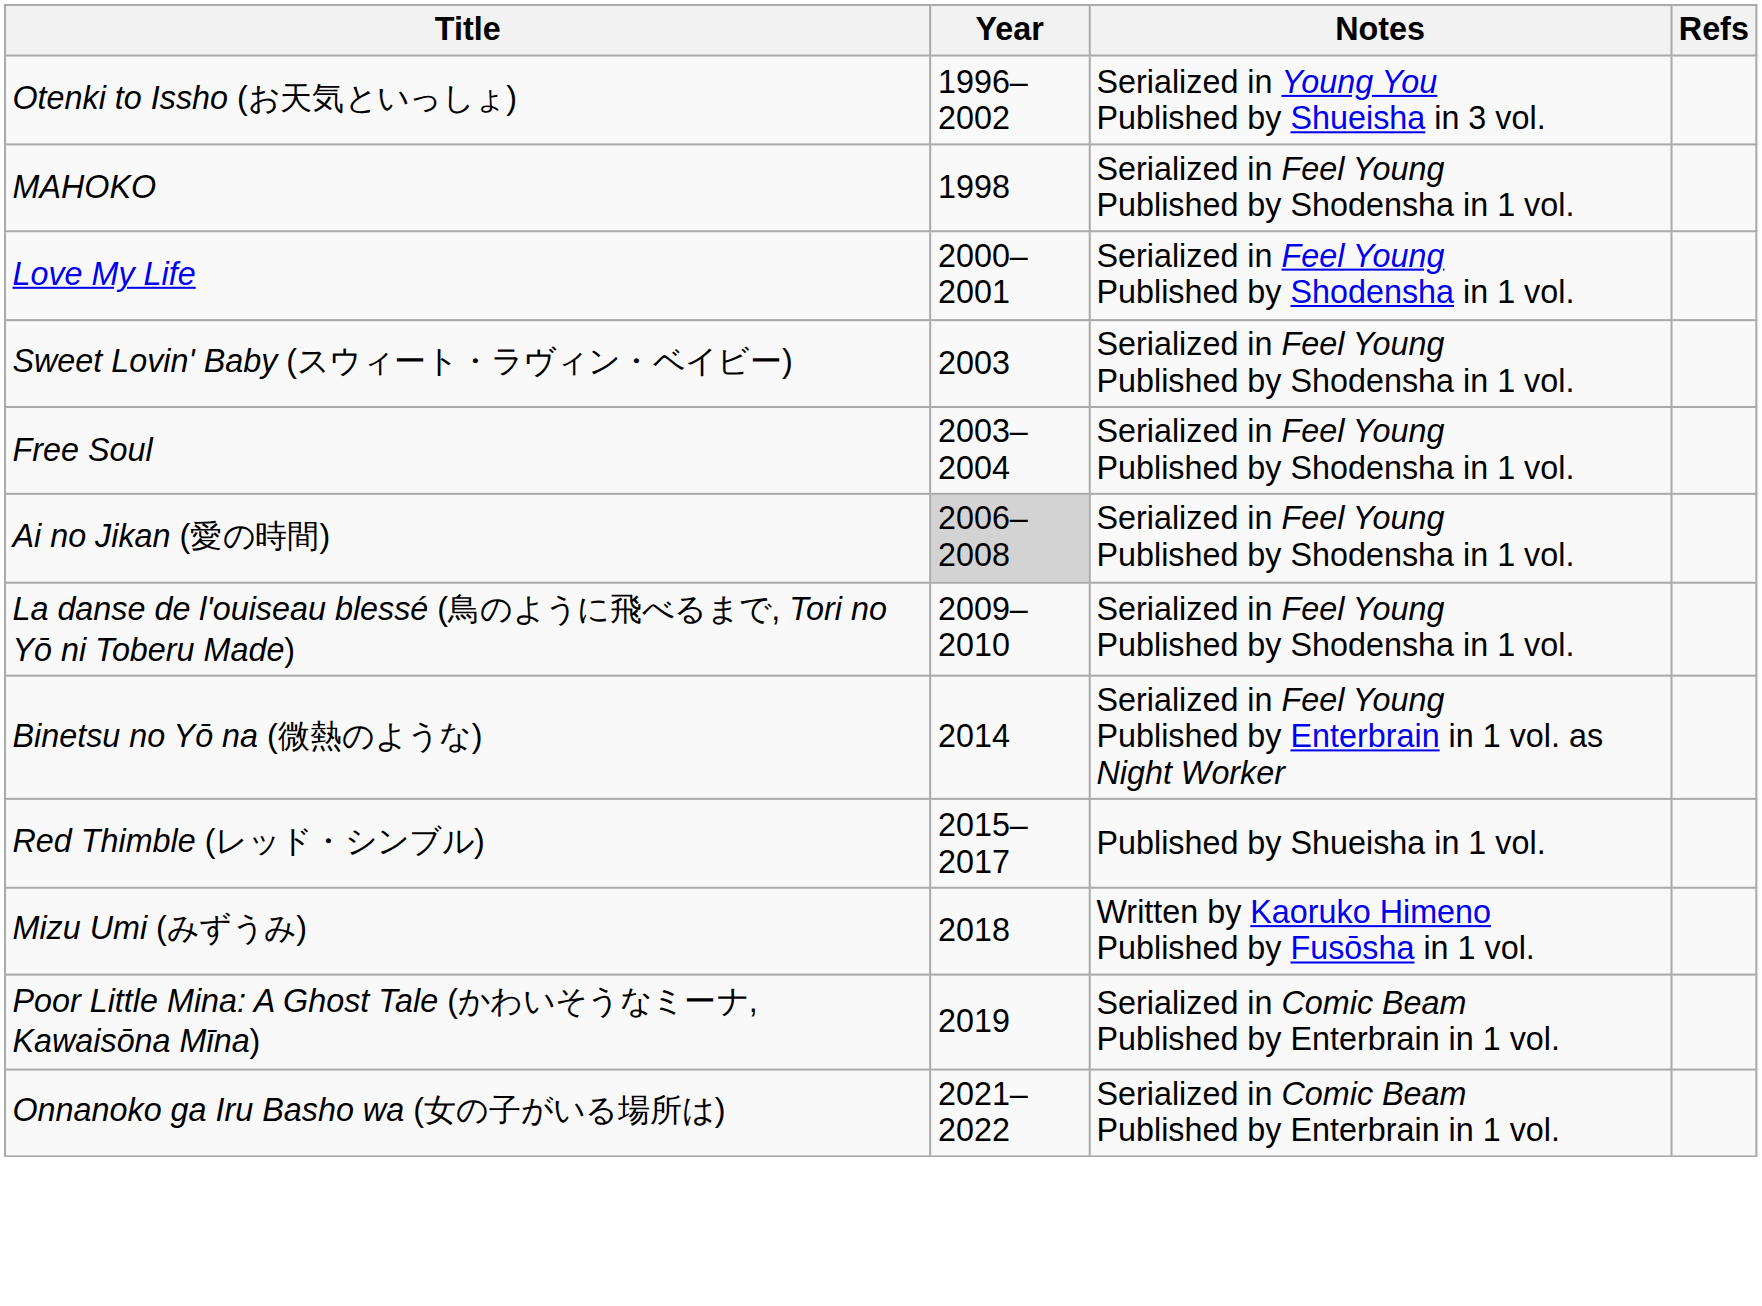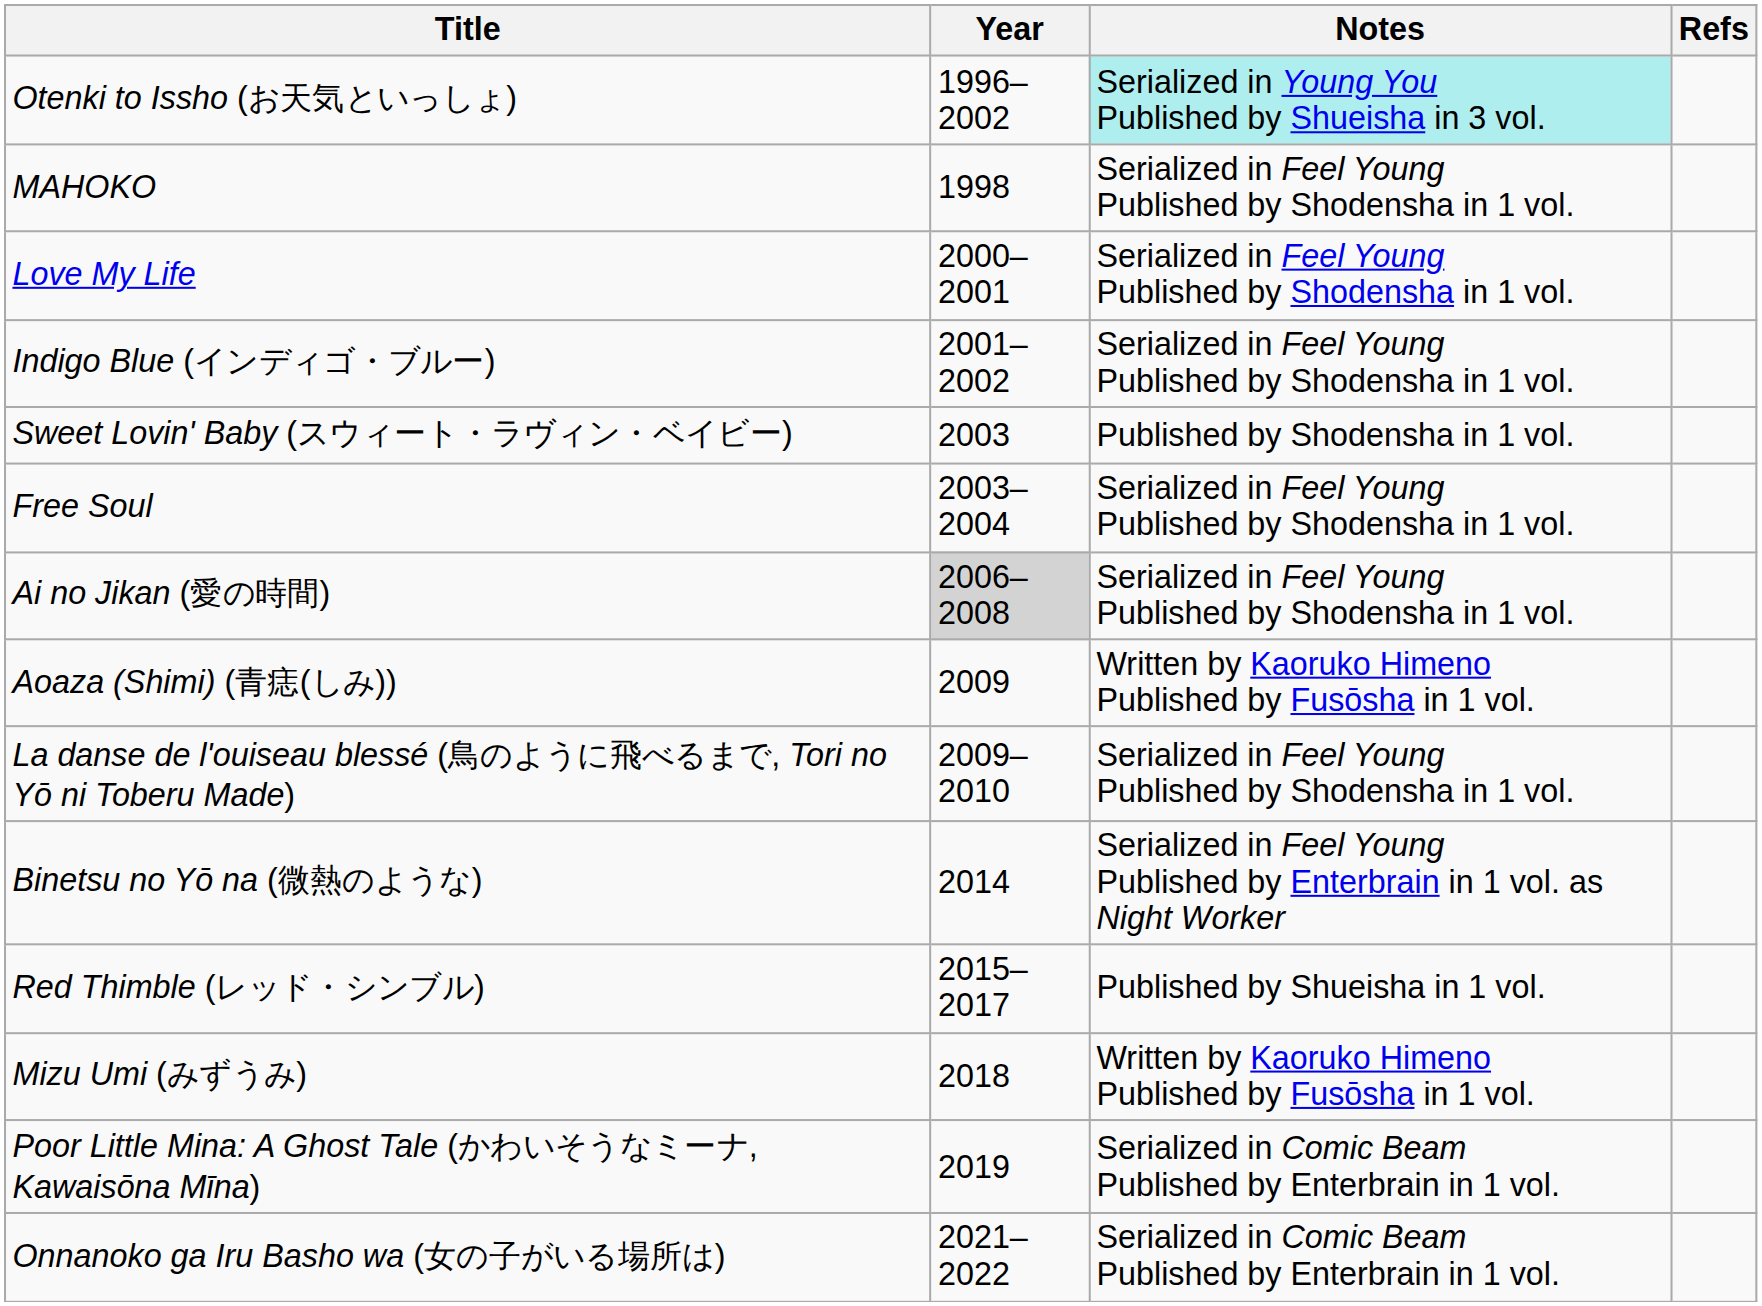 <table class="wikitable sortable">
 <tr>
 <th>Title</th>
 <th>Year</th>
 <th>Notes</th>
 <th>Refs</th>
 </tr>
 <tr>
 <td><em>Otenki to Issho</em> (お天気といっしょ)</td>
 <td>1996–2002</td>
-<td>Serialized in <em><a href='#'>Young You</a></em><br>Published by <a href='#'>Shueisha</a> in 3 vol.</td>
+<td style="background: paleturquoise;">Serialized in <em><a href='#'>Young You</a></em><br>Published by <a href='#'>Shueisha</a> in 3 vol.</td>
 <td></td>
 </tr>
 <tr>
 <td><em>MAHOKO</em></td>
 <td>1998</td>
 <td>Serialized in <em>Feel Young</em><br>Published by Shodensha in 1 vol.</td>
 <td></td>
 </tr>
 <tr>
 <td><em><a href='#'>Love My Life</a></em></td>
 <td>2000–2001</td>
 <td>Serialized in <em><a href='#'>Feel Young</a></em><br>Published by <a href='#'>Shodensha</a> in 1 vol.</td>
 <td></td>
 </tr>
 <tr>
+<td><em>Indigo Blue</em> (インディゴ・ブルー)</td>
+<td>2001–2002</td>
+<td>Serialized in <em>Feel Young</em><br>Published by Shodensha in 1 vol.</td>
+<td></td>
+</tr>
+<tr>
 <td><em>Sweet Lovin' Baby</em> (スウィート・ラヴィン・ベイビー)</td>
 <td>2003</td>
-<td>Serialized in <em>Feel Young</em><br>Published by Shodensha in 1 vol.</td>
+<td>Published by Shodensha in 1 vol.</td>
 <td></td>
 </tr>
 <tr>
 <td><em>Free Soul</em></td>
 <td>2003–2004</td>
 <td>Serialized in <em>Feel Young</em><br>Published by Shodensha in 1 vol.</td>
 <td></td>
 </tr>
 <tr>
 <td><em>Ai no Jikan</em> (愛の時間)</td>
 <td style="background: lightgrey;">2006–2008</td>
 <td>Serialized in <em>Feel Young</em><br>Published by Shodensha in 1 vol.</td>
+<td></td>
+</tr>
+<tr>
+<td><em>Aoaza (Shimi)</em> (青痣(しみ))</td>
+<td>2009</td>
+<td>Written by <a href='#'>Kaoruko Himeno</a><br>Published by <a href='#'>Fusōsha</a> in 1 vol.</td>
 <td></td>
 </tr>
 <tr>
 <td><em>La danse de l'ouiseau blessé</em> (鳥のように飛べるまで, <em>Tori no Yō ni Toberu Made</em>)</td>
 <td>2009–2010</td>
 <td>Serialized in <em>Feel Young</em><br>Published by Shodensha in 1 vol.</td>
 <td></td>
 </tr>
 <tr>
 <td><em>Binetsu no Yō na</em> (微熱のような)</td>
 <td>2014</td>
 <td>Serialized in <em>Feel Young</em><br>Published by <a href='#'>Enterbrain</a> in 1 vol. as <em>Night Worker</em></td>
 <td></td>
 </tr>
 <tr>
 <td><em>Red Thimble</em> (レッド・シンブル)</td>
 <td>2015–2017</td>
 <td>Published by Shueisha in 1 vol.</td>
 <td></td>
 </tr>
 <tr>
 <td><em>Mizu Umi</em> (みずうみ)</td>
 <td>2018</td>
 <td>Written by <a href='#'>Kaoruko Himeno</a><br>Published by <a href='#'>Fusōsha</a> in 1 vol.</td>
 <td></td>
 </tr>
 <tr>
 <td><em>Poor Little Mina: A Ghost Tale</em> (かわいそうなミーナ, <em>Kawaisōna Mīna</em>)</td>
 <td>2019</td>
 <td>Serialized in <em>Comic Beam</em><br>Published by Enterbrain in 1 vol.</td>
 <td></td>
 </tr>
 <tr>
 <td><em>Onnanoko ga Iru Basho wa</em> (女の子がいる場所は)</td>
 <td>2021–2022</td>
 <td>Serialized in <em>Comic Beam</em><br>Published by Enterbrain in 1 vol.</td>
 <td></td>
 </tr>
 </table>
